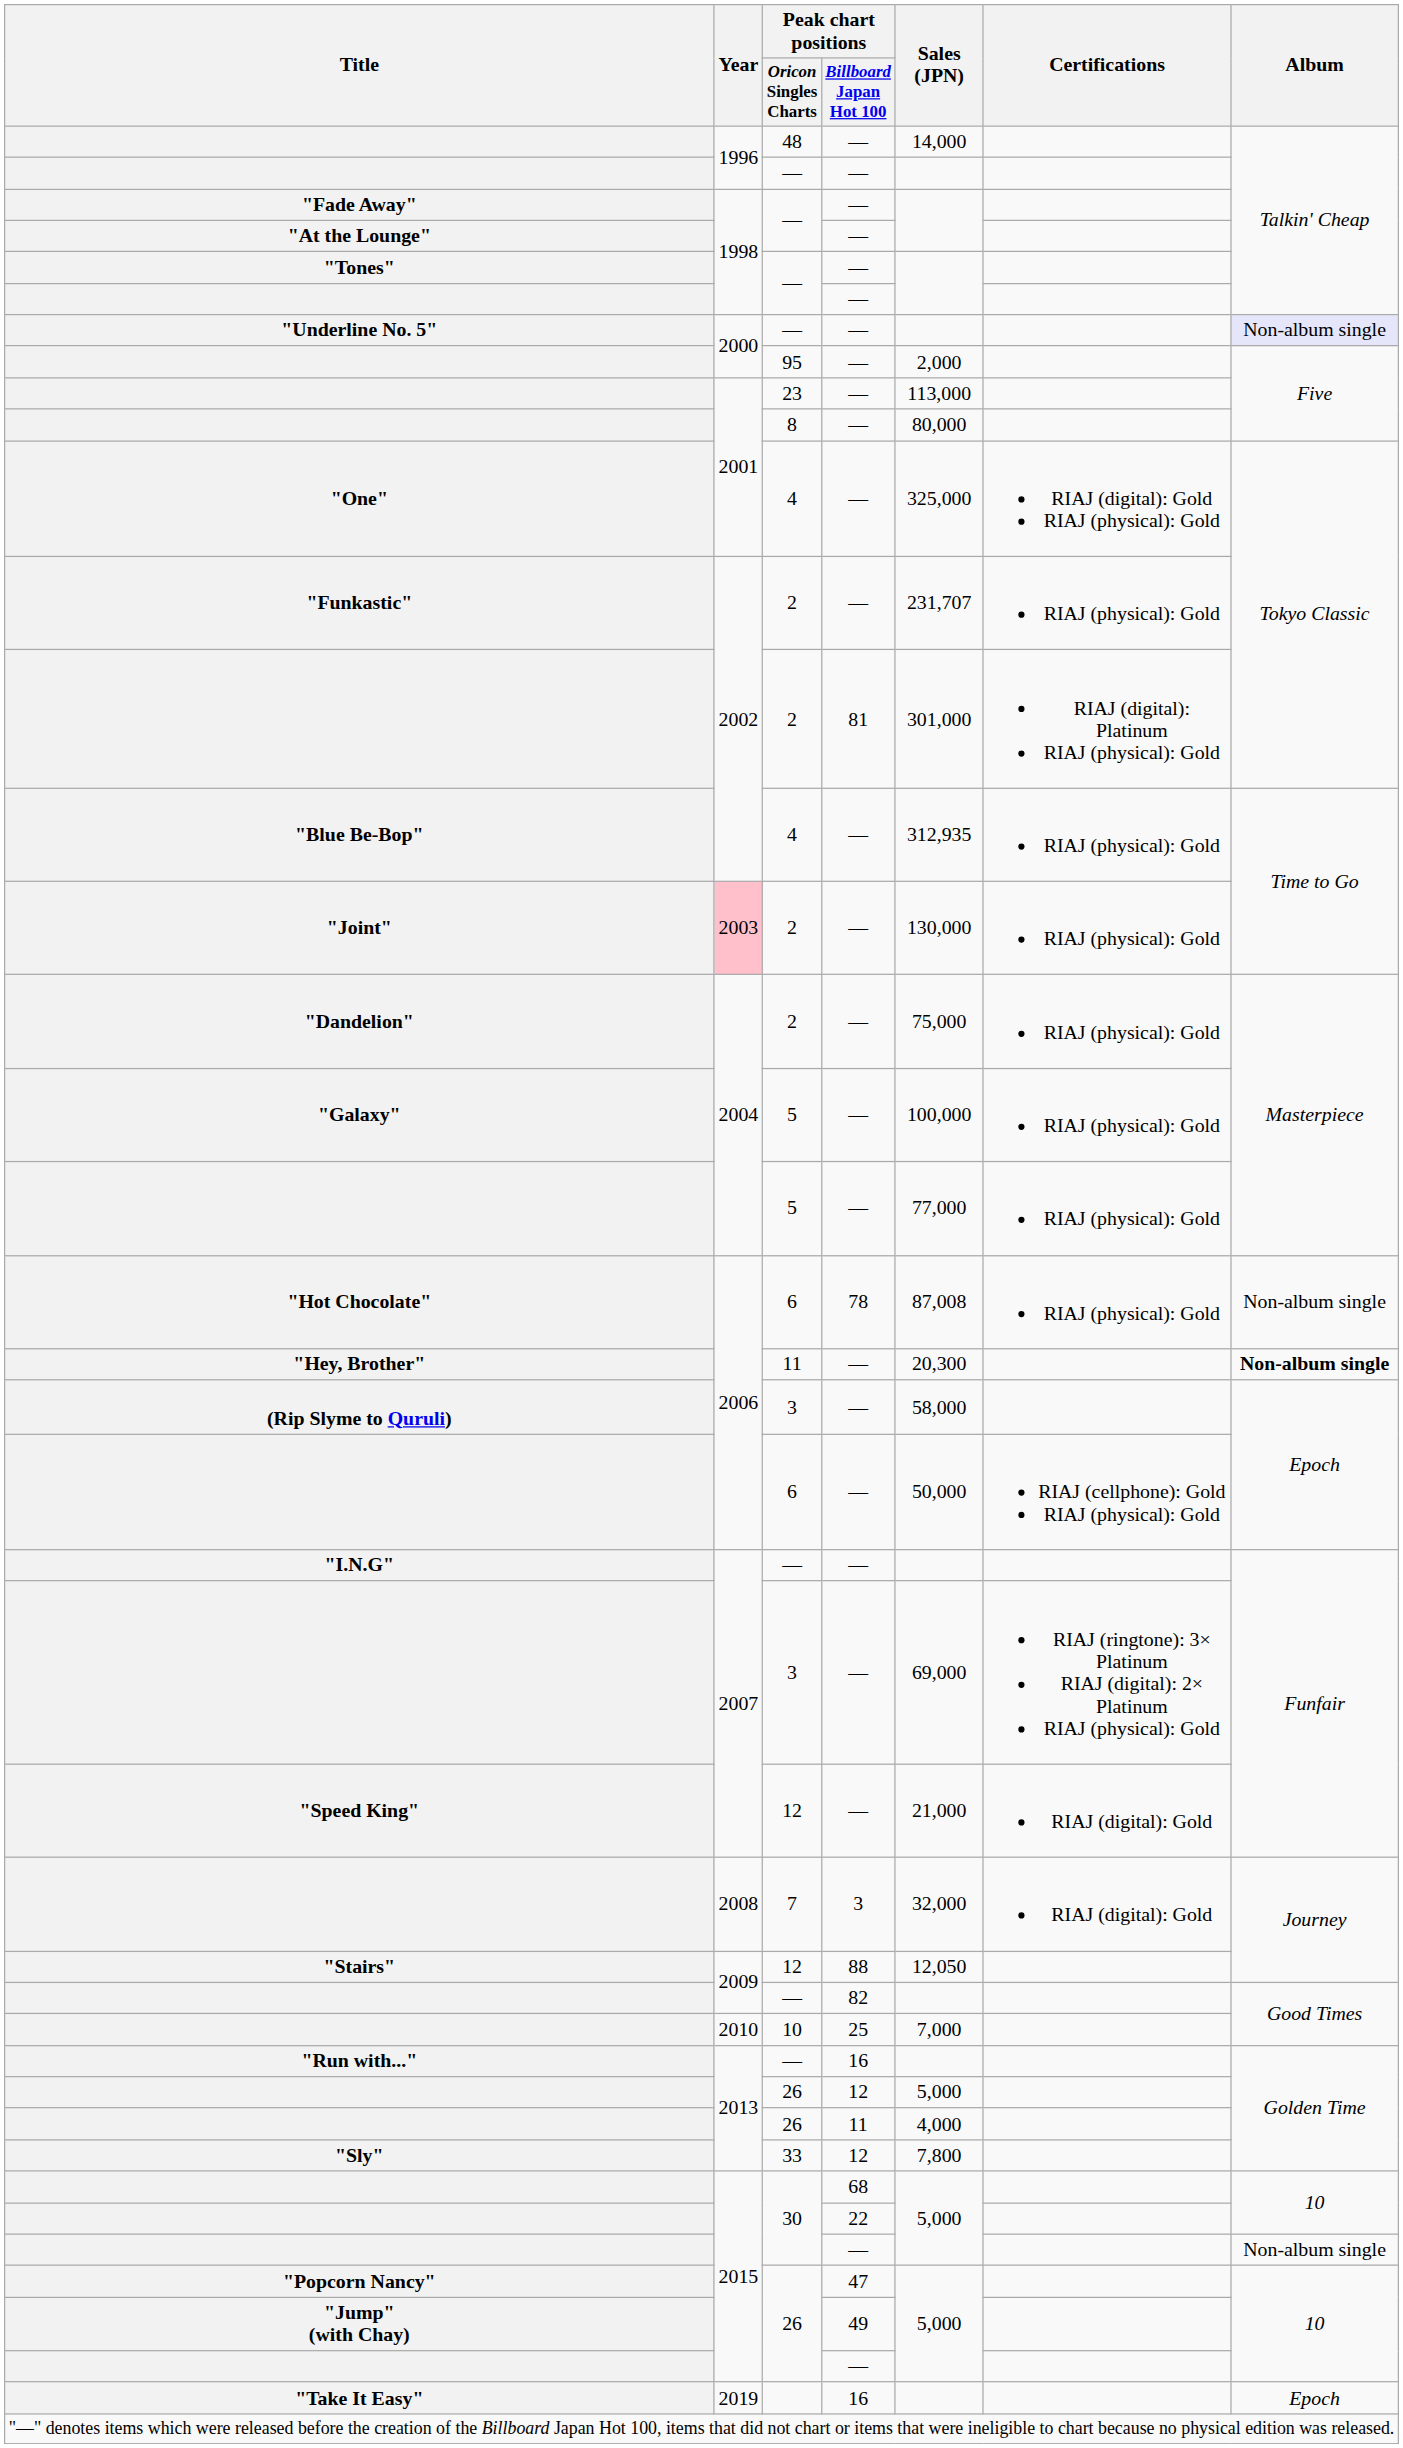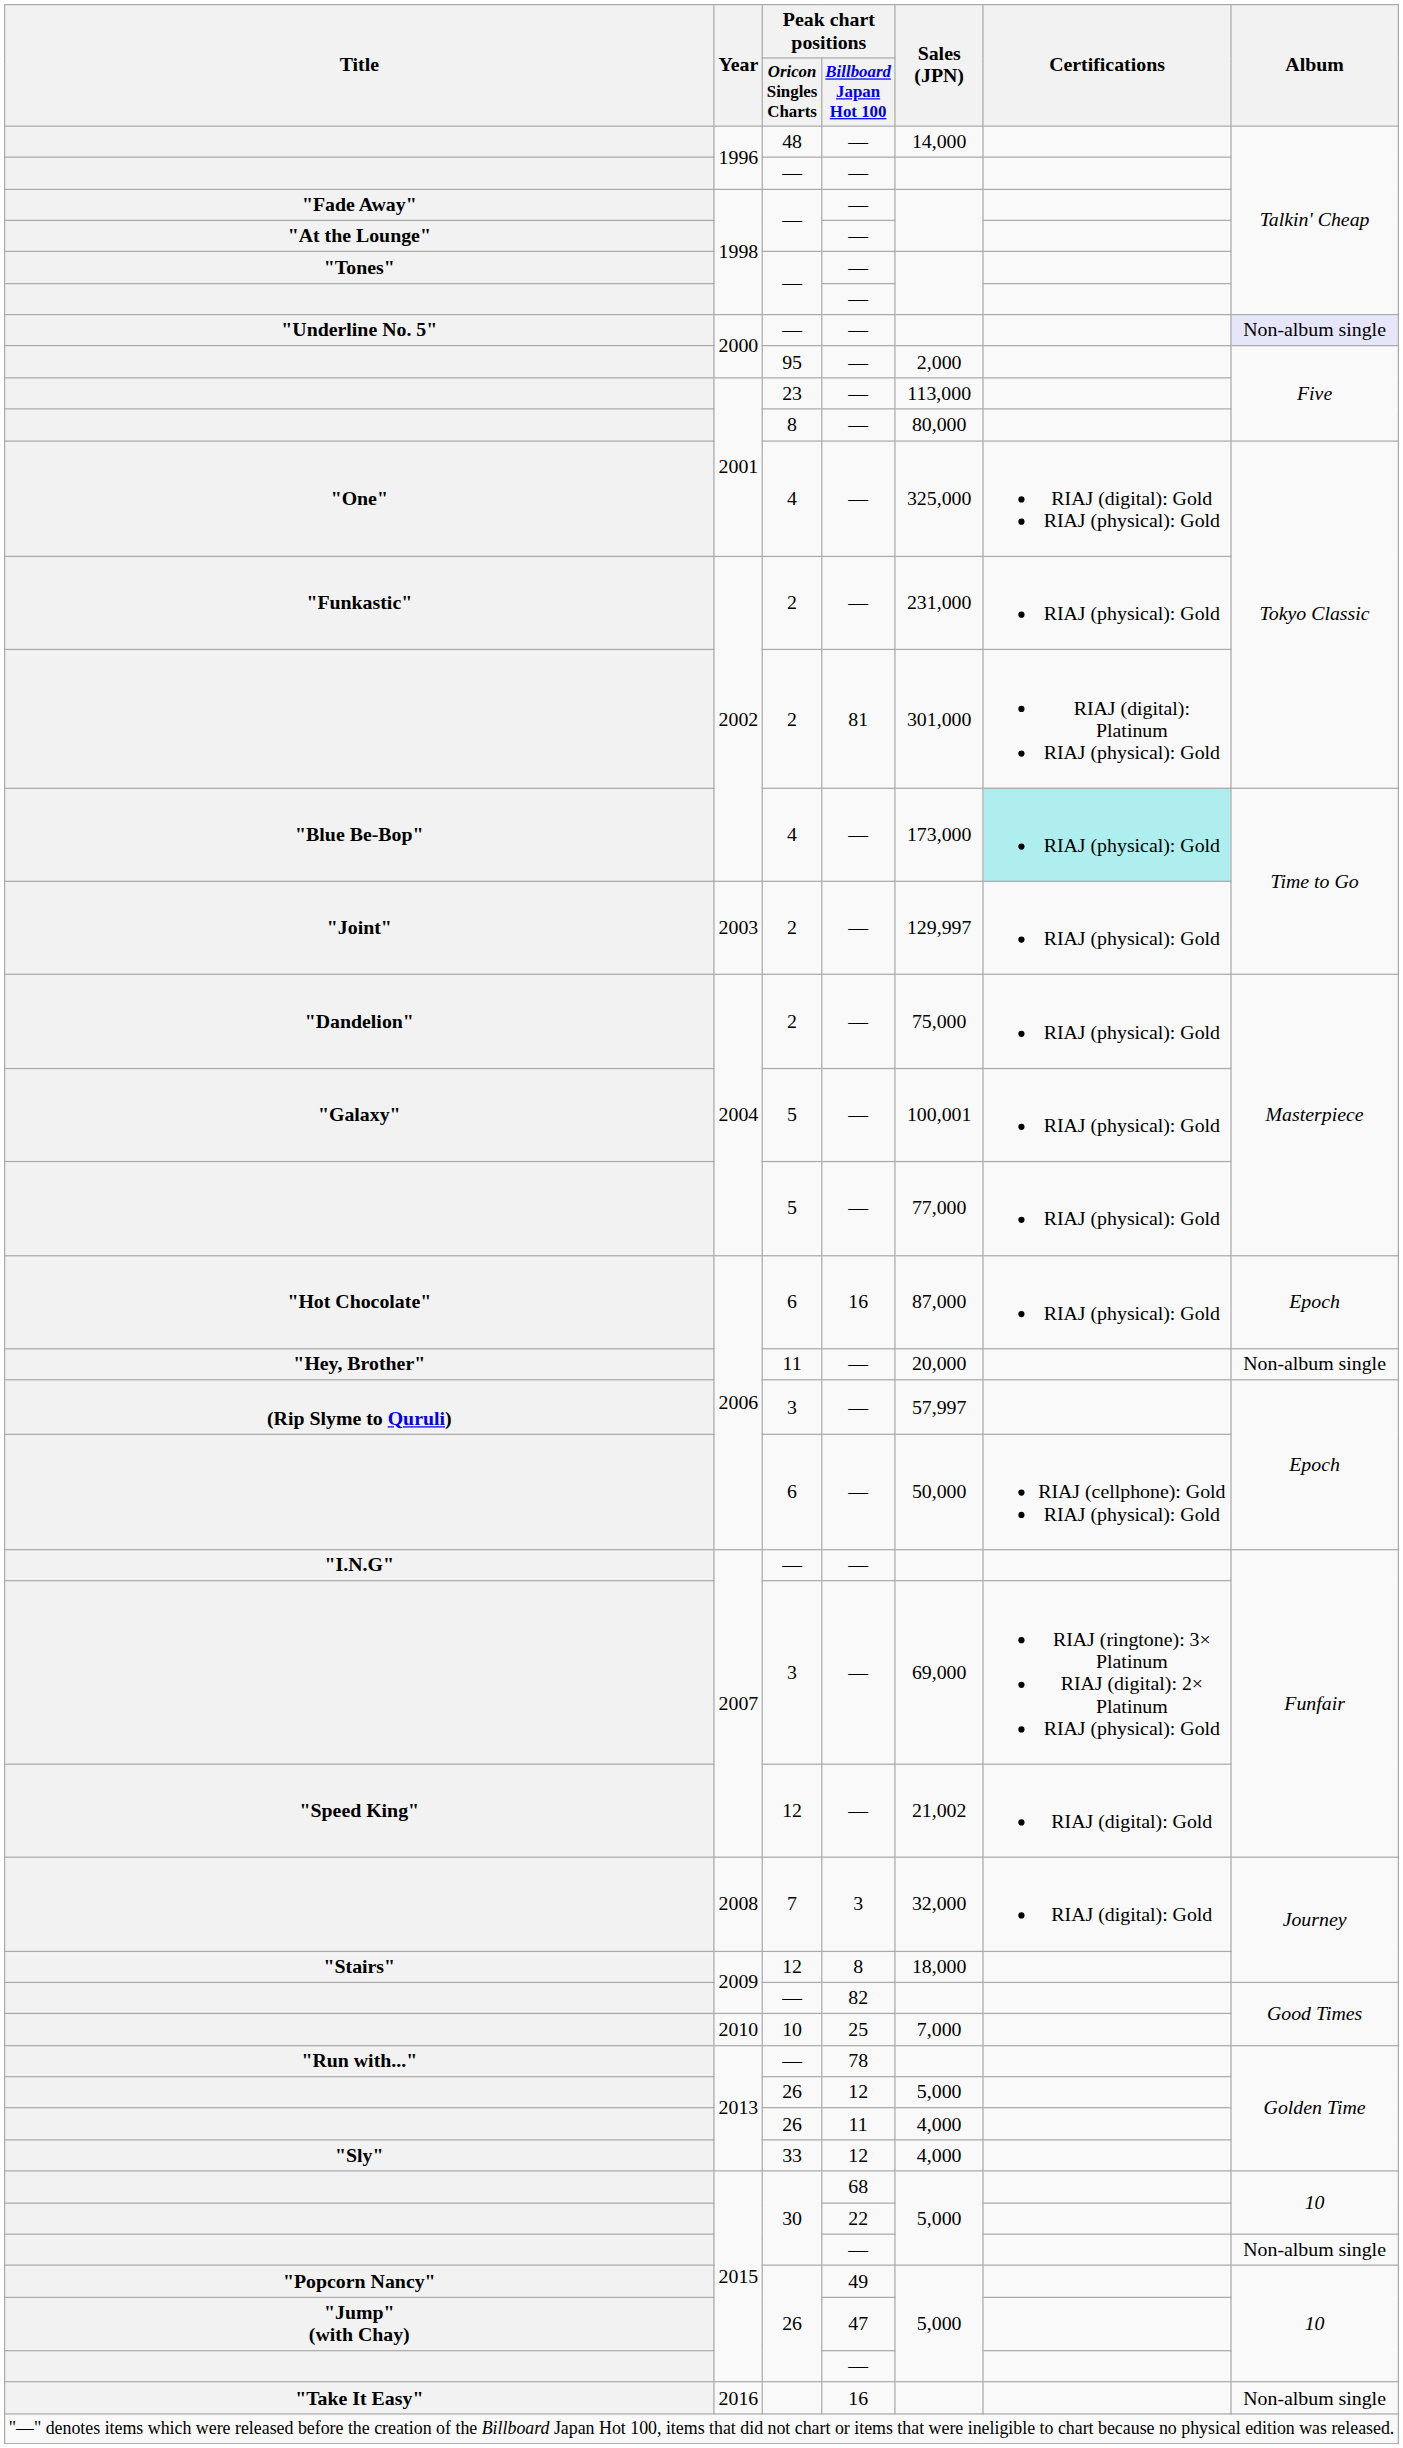 <table class="wikitable plainrowheaders" style="text-align:center;">
 <tr>
 <th scope="col" rowspan="2">Title</th>
 <th scope="col" rowspan="2" style="width:2em;">Year</th>
 <th scope="col" colspan="2">Peak chart positions</th>
 <th scope="col" rowspan="2" style="width:4em;">Sales (JPN)</th>
 <th scope="col" rowspan="2" style="width:12em;">Certifications</th>
 <th scope="col" rowspan="2" style="width:8em;">Album</th>
 </tr>
 <tr>
 <th style="width:3em;font-size:85%"><em>Oricon</em> Singles Charts<br></th>
 <th style="width:3em;font-size:85%"><em><a href='#'>Billboard</a></em> <a href='#'>Japan Hot 100</a><br></th>
 </tr>
 <tr>
 <th scope="row"></th>
 <td rowspan="2">1996</td>
 <td>48</td>
 <td>—</td>
 <td>14,000</td>
 <td></td>
 <td rowspan="6"><em>Talkin' Cheap</em></td>
 </tr>
 <tr>
 <th scope="row"></th>
 <td>—</td>
 <td>—</td>
 <td></td>
 <td></td>
 </tr>
 <tr>
 <th scope="row">"Fade Away"</th>
 <td rowspan="4">1998</td>
 <td rowspan="2">—</td>
 <td>—</td>
 <td rowspan="2"></td>
 <td></td>
 </tr>
 <tr>
 <th scope="row">"At the Lounge"</th>
 <td>—</td>
 <td></td>
 </tr>
 <tr>
 <th scope="row">"Tones"</th>
 <td rowspan="2">—</td>
 <td>—</td>
 <td rowspan="2"></td>
 <td></td>
 </tr>
 <tr>
 <th scope="row"></th>
 <td>—</td>
 <td></td>
 </tr>
 <tr>
 <th scope="row">"Underline No. 5"</th>
 <td rowspan="2">2000</td>
 <td>—</td>
 <td>—</td>
 <td></td>
 <td></td>
 <td style="background: lavender;">Non-album single</td>
 </tr>
 <tr>
 <th scope="row"></th>
 <td>95</td>
 <td>—</td>
 <td>2,000</td>
 <td></td>
 <td rowspan="3"><em>Five</em></td>
 </tr>
 <tr>
 <th scope="row"></th>
 <td rowspan="3">2001</td>
 <td>23</td>
 <td>—</td>
 <td>113,000</td>
 <td></td>
 </tr>
 <tr>
 <th scope="row"></th>
 <td>8</td>
 <td>—</td>
 <td>80,000</td>
 <td></td>
 </tr>
 <tr>
 <th scope="row">"One"</th>
 <td>4</td>
 <td>—</td>
 <td>325,000</td>
 <td><br><ul><li>RIAJ <span>(digital)</span>: Gold</li><li>RIAJ <span>(physical)</span>: Gold</li></ul></td>
 <td rowspan="3"><em>Tokyo Classic</em></td>
 </tr>
 <tr>
 <th scope="row">"Funkastic"</th>
 <td rowspan="3">2002</td>
 <td>2</td>
 <td>—</td>
-<td>231,707</td>
+<td>231,000</td>
 <td><br><ul><li>RIAJ <span>(physical)</span>: Gold</li></ul></td>
 </tr>
 <tr>
 <th scope="row"></th>
 <td>2</td>
 <td>81</td>
 <td>301,000</td>
 <td><br><ul><li>RIAJ <span>(digital)</span>: Platinum</li><li>RIAJ <span>(physical)</span>: Gold</li></ul></td>
 </tr>
 <tr>
 <th scope="row">"Blue Be-Bop"</th>
 <td>4</td>
 <td>—</td>
-<td>312,935</td>
-<td><br><ul><li>RIAJ <span>(physical)</span>: Gold</li></ul></td>
+<td>173,000</td>
+<td style="background: paleturquoise;"><br><ul><li>RIAJ <span>(physical)</span>: Gold</li></ul></td>
 <td rowspan="2"><em>Time to Go</em></td>
 </tr>
 <tr>
 <th scope="row">"Joint"</th>
-<td style="background: pink;">2003</td>
+<td>2003</td>
 <td>2</td>
 <td>—</td>
-<td>130,000</td>
+<td>129,997</td>
 <td><br><ul><li>RIAJ <span>(physical)</span>: Gold</li></ul></td>
 </tr>
 <tr>
 <th scope="row">"Dandelion"</th>
 <td rowspan="3">2004</td>
 <td>2</td>
 <td>—</td>
 <td>75,000</td>
 <td><br><ul><li>RIAJ <span>(physical)</span>: Gold</li></ul></td>
 <td rowspan="3"><em>Masterpiece</em></td>
 </tr>
 <tr>
 <th scope="row">"Galaxy"</th>
 <td>5</td>
 <td>—</td>
-<td>100,000</td>
+<td>100,001</td>
 <td><br><ul><li>RIAJ <span>(physical)</span>: Gold</li></ul></td>
 </tr>
 <tr>
 <th scope="row"></th>
 <td>5</td>
 <td>—</td>
 <td>77,000</td>
 <td><br><ul><li>RIAJ <span>(physical)</span>: Gold</li></ul></td>
 </tr>
 <tr>
 <th scope="row">"Hot Chocolate"</th>
 <td rowspan="4">2006</td>
 <td>6</td>
-<td>78</td>
-<td>87,008</td>
+<td>16</td>
+<td>87,000</td>
 <td><br><ul><li>RIAJ <span>(physical)</span>: Gold</li></ul></td>
-<td rowspan="1">Non-album single</td>
+<td><em>Epoch</em></td>
 </tr>
 <tr>
 <th scope="row">"Hey, Brother"</th>
 <td>11</td>
 <td>—</td>
-<td>20,300</td>
+<td>20,000</td>
 <td></td>
-<td><strong>Non-album single</strong></td>
+<td>Non-album single</td>
 </tr>
 <tr>
 <th scope="row"><br><span>(Rip Slyme to <a href='#'>Quruli</a>)</span></th>
 <td>3</td>
 <td>—</td>
-<td>58,000</td>
+<td>57,997</td>
 <td></td>
 <td rowspan="2"><em>Epoch</em></td>
 </tr>
 <tr>
 <th scope="row"></th>
 <td>6</td>
 <td>—</td>
 <td>50,000</td>
 <td><br><ul><li>RIAJ <span>(cellphone)</span>: Gold</li><li>RIAJ <span>(physical)</span>: Gold</li></ul></td>
 </tr>
 <tr>
 <th scope="row">"I.N.G" </th>
 <td rowspan="3">2007</td>
 <td>—</td>
 <td>—</td>
 <td></td>
 <td></td>
 <td rowspan="3"><em>Funfair</em></td>
 </tr>
 <tr>
 <th scope="row"></th>
 <td>3</td>
 <td>—</td>
 <td>69,000</td>
 <td><br><ul><li>RIAJ <span>(ringtone)</span>: 3× Platinum</li><li>RIAJ <span>(digital)</span>: 2× Platinum</li><li>RIAJ <span>(physical)</span>: Gold</li></ul></td>
 </tr>
 <tr>
 <th scope="row">"Speed King"</th>
 <td>12</td>
 <td>—</td>
-<td>21,000</td>
+<td>21,002</td>
 <td><br><ul><li>RIAJ <span>(digital)</span>: Gold</li></ul></td>
 </tr>
 <tr>
 <th scope="row"></th>
 <td>2008</td>
 <td>7</td>
 <td>3</td>
 <td>32,000</td>
 <td><br><ul><li>RIAJ <span>(digital)</span>: Gold</li></ul></td>
 <td rowspan="2"><em>Journey</em></td>
 </tr>
 <tr>
 <th scope="row">"Stairs"</th>
 <td rowspan="2">2009</td>
 <td>12</td>
-<td>88</td>
-<td>12,050</td>
+<td>8</td>
+<td>18,000</td>
 <td></td>
 </tr>
 <tr>
 <th scope="row"></th>
 <td>—</td>
 <td>82</td>
 <td></td>
 <td></td>
 <td rowspan="2"><em>Good Times</em></td>
 </tr>
 <tr>
 <th scope="row"></th>
 <td>2010</td>
 <td>10</td>
 <td>25</td>
 <td>7,000</td>
 <td></td>
 </tr>
 <tr>
 <th scope="row">"Run with..."</th>
 <td rowspan="4">2013</td>
 <td>—</td>
-<td>16</td>
+<td>78</td>
 <td></td>
 <td></td>
 <td rowspan="4"><em>Golden Time</em></td>
 </tr>
 <tr>
 <th scope="row"></th>
 <td>26</td>
 <td>12</td>
 <td>5,000</td>
 <td></td>
 </tr>
 <tr>
 <th scope="row"></th>
 <td>26</td>
 <td>11</td>
 <td>4,000</td>
 <td></td>
 </tr>
 <tr>
 <th scope="row">"Sly"</th>
 <td>33</td>
 <td>12</td>
-<td>7,800</td>
+<td>4,000</td>
 <td></td>
 </tr>
 <tr>
 <th scope="row"></th>
 <td rowspan="6">2015</td>
 <td rowspan="3">30</td>
 <td>68</td>
 <td rowspan="3">5,000</td>
 <td></td>
 <td rowspan="2"><em>10</em></td>
 </tr>
 <tr>
 <th scope="row"></th>
 <td>22</td>
 <td></td>
 </tr>
 <tr>
 <th scope="row"></th>
 <td>—</td>
 <td></td>
 <td>Non-album single</td>
 </tr>
 <tr>
 <th scope="row">"Popcorn Nancy"</th>
 <td rowspan="3">26</td>
-<td>47</td>
+<td>49</td>
 <td rowspan="3">5,000</td>
 <td></td>
 <td rowspan="3"><em>10</em></td>
 </tr>
 <tr>
 <th scope="row">"Jump"<br><span>(with Chay)</span></th>
-<td>49</td>
+<td>47</td>
 <td></td>
 </tr>
 <tr>
 <th scope="row"></th>
 <td>—</td>
 <td></td>
 </tr>
 <tr>
 <th scope="row">"Take It Easy"</th>
-<td rowspan="1">2019</td>
+<td rowspan="1">2016</td>
 <td></td>
 <td>16</td>
 <td></td>
 <td></td>
-<td><em>Epoch</em></td>
+<td rowspan="1">Non-album single</td>
 </tr>
 <tr>
 <td colspan="12" align="center" style="font-size:90%;">"—" denotes items which were released before the creation of the <em>Billboard</em> Japan Hot 100, items that did not chart or items that were ineligible to chart because no physical edition was released.</td>
 </tr>
 </table>
